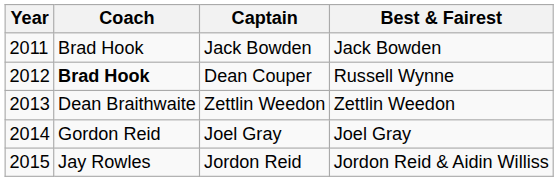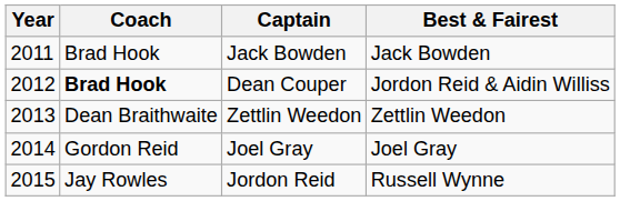 <table class="wikitable sortable" style="margin:auto;">
 <tr>
 <th>Year</th>
 <th>Coach</th>
 <th>Captain</th>
 <th>Best & Fairest</th>
 </tr>
 <tr>
 <td>2011</td>
 <td>Brad Hook</td>
 <td>Jack Bowden</td>
 <td>Jack Bowden</td>
 </tr>
 <tr>
 <td>2012</td>
 <td><strong>Brad Hook</strong></td>
 <td>Dean Couper</td>
-<td>Russell Wynne</td>
+<td>Jordon Reid & Aidin Williss</td>
 </tr>
 <tr>
 <td>2013</td>
 <td>Dean Braithwaite</td>
 <td>Zettlin Weedon</td>
 <td>Zettlin Weedon</td>
 </tr>
 <tr>
 <td>2014</td>
 <td>Gordon Reid</td>
 <td>Joel Gray</td>
 <td>Joel Gray</td>
 </tr>
 <tr>
 <td>2015</td>
 <td>Jay Rowles</td>
 <td>Jordon Reid</td>
-<td>Jordon Reid & Aidin Williss</td>
+<td>Russell Wynne</td>
 </tr>
 </table>
